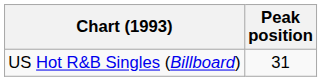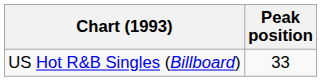 <table class="wikitable">
 <tr>
 <th align="left">Chart (1993)</th>
 <th align="center">Peak<br>position</th>
 </tr>
 <tr>
 <td align="left">US <a href='#'>Hot R&B Singles</a> (<em><a href='#'>Billboard</a></em>)</td>
-<td align="center">31</td>
+<td align="center">33</td>
 </tr>
 </table>
